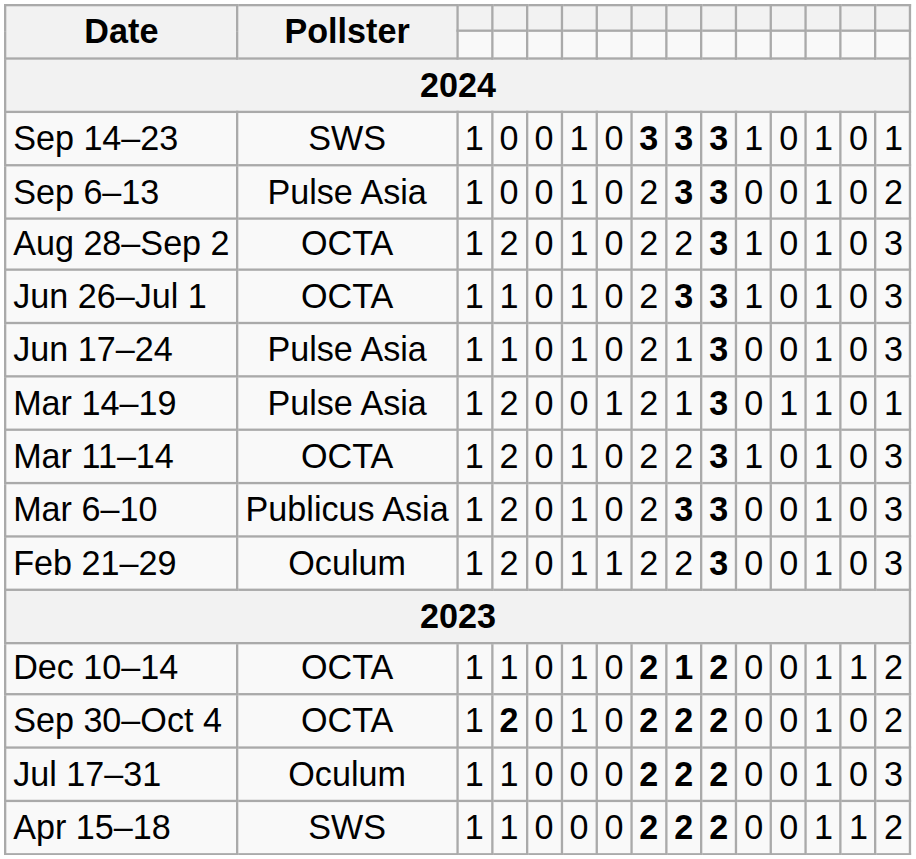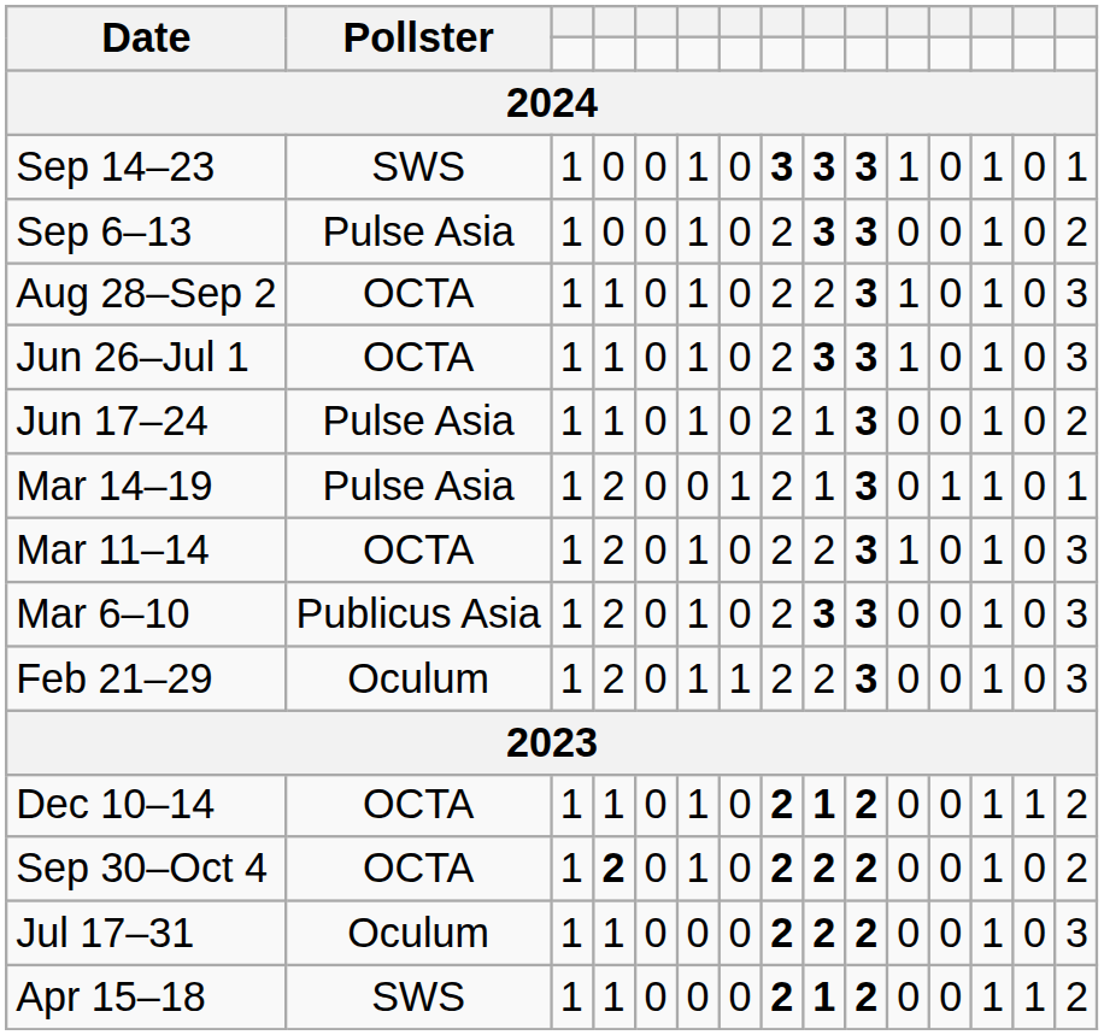 <table class="wikitable" style="font-size:92%; text-align:center;">
 <tr>
 <th rowspan="2">Date</th>
 <th rowspan="2">Pollster</th>
 <th></th>
 <th></th>
 <th></th>
 <th></th>
 <th></th>
 <th></th>
 <th></th>
 <th></th>
 <th></th>
 <th></th>
 <th></th>
 <th></th>
 <th></th>
 </tr>
 <tr>
 <td></td>
 <td></td>
 <td></td>
 <td></td>
 <td></td>
 <td></td>
 <td></td>
 <td></td>
 <td></td>
 <td></td>
 <td></td>
 <td></td>
 <td></td>
 </tr>
 <tr>
 <th colspan="15">2024</th>
 </tr>
 <tr>
 <td align=left>Sep 14–23</td>
 <td>SWS</td>
 <td>1</td>
 <td>0</td>
 <td>0</td>
 <td>1</td>
 <td>0</td>
 <td><strong>3</strong></td>
 <td><strong>3</strong></td>
 <td><strong>3</strong></td>
 <td>1</td>
 <td>0</td>
 <td>1</td>
 <td>0</td>
 <td>1</td>
 </tr>
 <tr>
 <td align=left>Sep 6–13</td>
 <td>Pulse Asia</td>
 <td>1</td>
 <td>0</td>
 <td>0</td>
 <td>1</td>
 <td>0</td>
 <td>2</td>
 <td><strong>3</strong></td>
 <td><strong>3</strong></td>
 <td>0</td>
 <td>0</td>
 <td>1</td>
 <td>0</td>
 <td>2</td>
 </tr>
 <tr>
 <td align=left>Aug 28–Sep 2</td>
 <td>OCTA</td>
 <td>1</td>
-<td>2</td>
+<td>1</td>
 <td>0</td>
 <td>1</td>
 <td>0</td>
 <td>2</td>
 <td>2</td>
 <td><strong>3</strong></td>
 <td>1</td>
 <td>0</td>
 <td>1</td>
 <td>0</td>
 <td>3</td>
 </tr>
 <tr>
 <td align=left>Jun 26–Jul 1</td>
 <td>OCTA</td>
 <td>1</td>
 <td>1</td>
 <td>0</td>
 <td>1</td>
 <td>0</td>
 <td>2</td>
 <td><strong>3</strong></td>
 <td><strong>3</strong></td>
 <td>1</td>
 <td>0</td>
 <td>1</td>
 <td>0</td>
 <td>3</td>
 </tr>
 <tr>
 <td align=left>Jun 17–24</td>
 <td>Pulse Asia</td>
 <td>1</td>
 <td>1</td>
 <td>0</td>
 <td>1</td>
 <td>0</td>
 <td>2</td>
 <td>1</td>
 <td><strong>3</strong></td>
 <td>0</td>
 <td>0</td>
 <td>1</td>
 <td>0</td>
-<td>3</td>
+<td>2</td>
 </tr>
 <tr>
 <td align=left>Mar 14–19</td>
 <td>Pulse Asia</td>
 <td>1</td>
 <td>2</td>
 <td>0</td>
 <td>0</td>
 <td>1</td>
 <td>2</td>
 <td>1</td>
 <td><strong>3</strong></td>
 <td>0</td>
 <td>1</td>
 <td>1</td>
 <td>0</td>
 <td>1</td>
 </tr>
 <tr>
 <td align=left>Mar 11–14</td>
 <td>OCTA</td>
 <td>1</td>
 <td>2</td>
 <td>0</td>
 <td>1</td>
 <td>0</td>
 <td>2</td>
 <td>2</td>
 <td><strong>3</strong></td>
 <td>1</td>
 <td>0</td>
 <td>1</td>
 <td>0</td>
 <td>3</td>
 </tr>
 <tr>
 <td align=left>Mar 6–10</td>
 <td>Publicus Asia</td>
 <td>1</td>
 <td>2</td>
 <td>0</td>
 <td>1</td>
 <td>0</td>
 <td>2</td>
 <td><strong>3</strong></td>
 <td><strong>3</strong></td>
 <td>0</td>
 <td>0</td>
 <td>1</td>
 <td>0</td>
 <td>3</td>
 </tr>
 <tr>
 <td align=left>Feb 21–29</td>
 <td>Oculum</td>
 <td>1</td>
 <td>2</td>
 <td>0</td>
 <td>1</td>
 <td>1</td>
 <td>2</td>
 <td>2</td>
 <td><strong>3</strong></td>
 <td>0</td>
 <td>0</td>
 <td>1</td>
 <td>0</td>
 <td>3</td>
 </tr>
 <tr>
 <th colspan="16">2023</th>
 </tr>
 <tr>
 <td align=left>Dec 10–14</td>
 <td>OCTA</td>
 <td>1</td>
 <td>1</td>
 <td>0</td>
 <td>1</td>
 <td>0</td>
 <td><strong>2</strong></td>
 <td><strong>1</strong></td>
 <td><strong>2</strong></td>
 <td>0</td>
 <td>0</td>
 <td>1</td>
 <td>1</td>
 <td>2</td>
 </tr>
 <tr>
 <td align=left>Sep 30–Oct 4</td>
 <td>OCTA</td>
 <td>1</td>
 <td><strong>2</strong></td>
 <td>0</td>
 <td>1</td>
 <td>0</td>
 <td><strong>2</strong></td>
 <td><strong>2</strong></td>
 <td><strong>2</strong></td>
 <td>0</td>
 <td>0</td>
 <td>1</td>
 <td>0</td>
 <td>2</td>
 </tr>
 <tr>
 <td align=left>Jul 17–31</td>
 <td>Oculum</td>
 <td>1</td>
 <td>1</td>
 <td>0</td>
 <td>0</td>
 <td>0</td>
 <td><strong>2</strong></td>
 <td><strong>2</strong></td>
 <td><strong>2</strong></td>
 <td>0</td>
 <td>0</td>
 <td>1</td>
 <td>0</td>
 <td>3</td>
 </tr>
 <tr>
 <td align=left>Apr 15–18</td>
 <td>SWS</td>
 <td>1</td>
 <td>1</td>
 <td>0</td>
 <td>0</td>
 <td>0</td>
 <td><strong>2</strong></td>
-<td><strong>2</strong></td>
+<td><strong>1</strong></td>
 <td><strong>2</strong></td>
 <td>0</td>
 <td>0</td>
 <td>1</td>
 <td>1</td>
 <td>2</td>
 </tr>
 </table>
